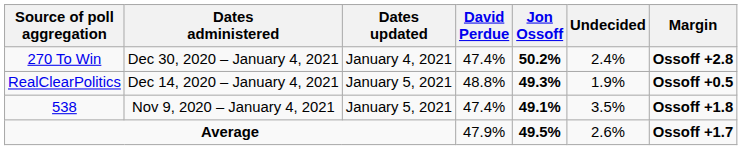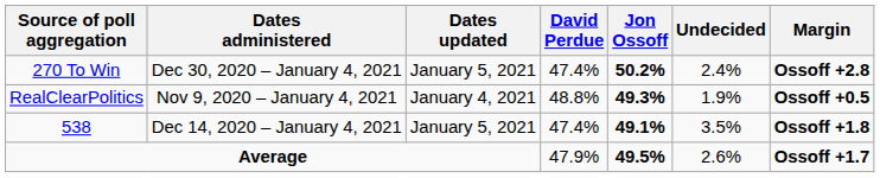 <table class="wikitable sortable" style="text-align:center;font-size:90%;line-height:17px">
 <tr>
 <th>Source of poll<br>aggregation</th>
 <th>Dates<br> administered</th>
 <th>Dates<br> updated</th>
 <th class="unsortable"><a href='#'>David<br>Perdue</a><br><small></small></th>
 <th class="unsortable"><a href='#'>Jon<br>Ossoff</a><br><small></small></th>
 <th class="unsortable">Undecided<br></th>
 <th>Margin</th>
 </tr>
 <tr>
 <td><a href='#'>270 To Win</a></td>
 <td>Dec 30, 2020 – January 4, 2021</td>
-<td>January 4, 2021</td>
+<td>January 5, 2021</td>
 <td>47.4%</td>
 <td><strong>50.2%</strong></td>
 <td>2.4%</td>
 <td><strong>Ossoff +2.8</strong></td>
 </tr>
 <tr>
 <td><a href='#'>RealClearPolitics</a></td>
-<td>Dec 14, 2020 – January 4, 2021</td>
-<td>January 5, 2021</td>
+<td>Nov 9, 2020 – January 4, 2021</td>
+<td>January 4, 2021</td>
 <td>48.8%</td>
 <td><strong>49.3%</strong></td>
 <td>1.9%</td>
 <td><strong>Ossoff +0.5</strong></td>
 </tr>
 <tr>
 <td><a href='#'>538</a></td>
-<td>Nov 9, 2020 – January 4, 2021</td>
+<td>Dec 14, 2020 – January 4, 2021</td>
 <td>January 5, 2021</td>
 <td>47.4%</td>
 <td><strong>49.1%</strong></td>
 <td>3.5%</td>
 <td><strong>Ossoff +1.8</strong></td>
 </tr>
 <tr>
 <td colspan="3"><strong>Average</strong></td>
 <td>47.9%</td>
 <td><strong>49.5%</strong></td>
 <td>2.6%</td>
 <td><strong>Ossoff +1.7</strong></td>
 </tr>
 </table>
